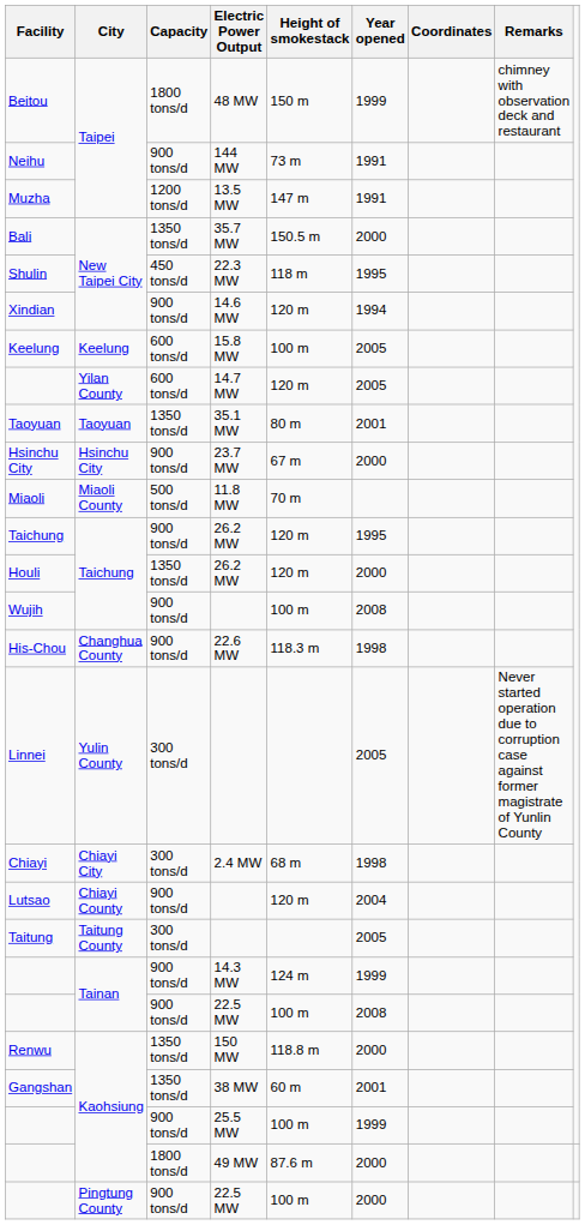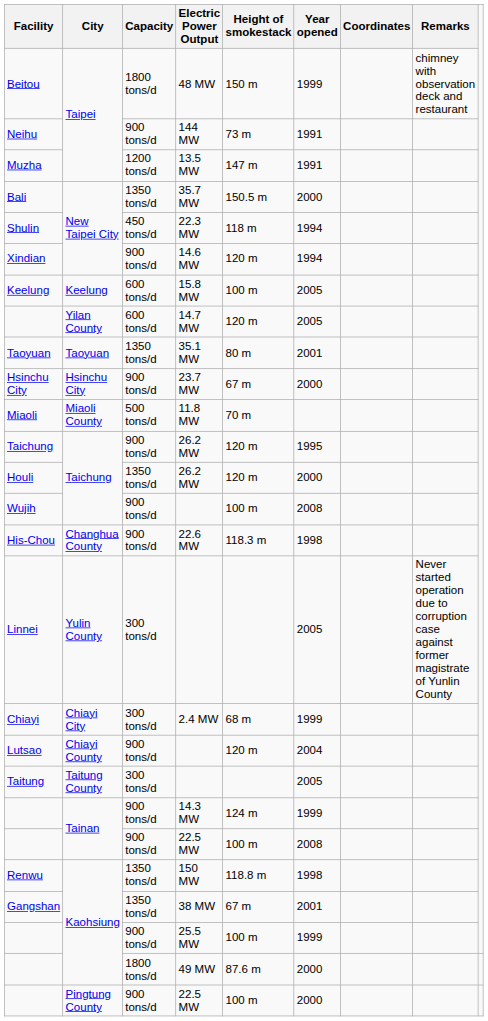 <table class="wikitable sortable">
 <tr>
 <th>Facility</th>
 <th>City</th>
 <th>Capacity</th>
 <th>Electric Power Output</th>
 <th>Height of smokestack</th>
 <th>Year opened</th>
 <th>Coordinates</th>
 <th>Remarks</th>
 </tr>
 <tr>
 <td><a href='#'>Beitou</a></td>
 <td rowspan="3"><a href='#'>Taipei</a></td>
 <td>1800 tons/d</td>
 <td>48 MW</td>
 <td>150 m</td>
 <td>1999</td>
 <td></td>
 <td>chimney with observation deck and restaurant</td>
 </tr>
 <tr>
 <td><a href='#'>Neihu</a></td>
 <td>900 tons/d</td>
 <td>144 MW</td>
 <td>73 m</td>
 <td>1991</td>
 <td></td>
 <td></td>
 </tr>
 <tr>
 <td><a href='#'>Muzha</a></td>
 <td>1200 tons/d</td>
 <td>13.5 MW</td>
 <td>147 m</td>
 <td>1991</td>
 <td></td>
 <td></td>
 </tr>
 <tr>
 <td><a href='#'>Bali</a></td>
 <td rowspan="3"><a href='#'>New Taipei City</a></td>
 <td>1350 tons/d</td>
 <td>35.7 MW</td>
 <td>150.5 m</td>
 <td>2000</td>
 <td></td>
 <td></td>
 </tr>
 <tr>
 <td><a href='#'>Shulin</a></td>
 <td>450 tons/d</td>
 <td>22.3 MW</td>
 <td>118 m</td>
-<td>1995</td>
+<td>1994</td>
 <td></td>
 <td></td>
 </tr>
 <tr>
 <td><a href='#'>Xindian</a></td>
 <td>900 tons/d</td>
 <td>14.6 MW</td>
 <td>120 m</td>
 <td>1994</td>
 <td></td>
 <td></td>
 </tr>
 <tr>
 <td><a href='#'>Keelung</a></td>
 <td><a href='#'>Keelung</a></td>
 <td>600 tons/d</td>
 <td>15.8 MW</td>
 <td>100 m</td>
 <td>2005</td>
 <td></td>
 <td></td>
 </tr>
 <tr>
 <td></td>
 <td><a href='#'>Yilan County</a></td>
 <td>600 tons/d</td>
 <td>14.7 MW</td>
 <td>120 m</td>
 <td>2005</td>
 <td></td>
 <td></td>
 </tr>
 <tr>
 <td><a href='#'>Taoyuan</a></td>
 <td><a href='#'>Taoyuan</a></td>
 <td>1350 tons/d</td>
 <td>35.1 MW</td>
 <td>80 m</td>
 <td>2001</td>
 <td></td>
 <td></td>
 </tr>
 <tr>
 <td><a href='#'>Hsinchu City</a></td>
 <td><a href='#'>Hsinchu City</a></td>
 <td>900 tons/d</td>
 <td>23.7 MW</td>
 <td>67 m</td>
 <td>2000</td>
 <td></td>
 <td></td>
 </tr>
 <tr>
 <td><a href='#'>Miaoli</a></td>
 <td><a href='#'>Miaoli County</a></td>
 <td>500 tons/d</td>
 <td>11.8 MW</td>
 <td>70 m</td>
 <td></td>
 <td></td>
 <td></td>
 </tr>
 <tr>
 <td><a href='#'>Taichung</a></td>
 <td rowspan="3"><a href='#'>Taichung</a></td>
 <td>900 tons/d</td>
 <td>26.2 MW</td>
 <td>120 m</td>
 <td>1995</td>
 <td></td>
 <td></td>
 </tr>
 <tr>
 <td><a href='#'>Houli</a></td>
 <td>1350 tons/d</td>
 <td>26.2 MW</td>
 <td>120 m</td>
 <td>2000</td>
 <td></td>
 <td></td>
 </tr>
 <tr>
 <td><a href='#'>Wujih</a></td>
 <td>900 tons/d</td>
 <td></td>
 <td>100 m</td>
 <td>2008</td>
 <td></td>
 <td></td>
 </tr>
 <tr>
 <td><a href='#'>His-Chou</a></td>
 <td><a href='#'>Changhua County</a></td>
 <td>900 tons/d</td>
 <td>22.6 MW</td>
 <td>118.3 m</td>
 <td>1998</td>
 <td></td>
 <td></td>
 </tr>
 <tr>
 <td><a href='#'>Linnei</a></td>
 <td><a href='#'>Yulin County</a></td>
 <td>300 tons/d</td>
 <td></td>
 <td></td>
 <td>2005</td>
 <td></td>
 <td>Never started operation due to corruption case against former magistrate of Yunlin County</td>
 </tr>
 <tr>
 <td><a href='#'>Chiayi</a></td>
 <td><a href='#'>Chiayi City</a></td>
 <td>300 tons/d</td>
 <td>2.4 MW</td>
 <td>68 m</td>
-<td>1998</td>
+<td>1999</td>
 <td></td>
 <td></td>
 </tr>
 <tr>
 <td><a href='#'>Lutsao</a></td>
 <td><a href='#'>Chiayi County</a></td>
 <td>900 tons/d</td>
 <td></td>
 <td>120 m</td>
 <td>2004</td>
 <td></td>
 <td></td>
 </tr>
 <tr>
 <td><a href='#'>Taitung</a></td>
 <td><a href='#'>Taitung County</a></td>
 <td>300 tons/d</td>
 <td></td>
 <td></td>
 <td>2005</td>
 <td></td>
 <td></td>
 </tr>
 <tr>
 <td></td>
 <td rowspan="2"><a href='#'>Tainan</a></td>
 <td>900 tons/d</td>
 <td>14.3 MW</td>
 <td>124 m</td>
 <td>1999</td>
 <td></td>
 <td></td>
 </tr>
 <tr>
 <td></td>
 <td>900 tons/d</td>
 <td>22.5 MW</td>
 <td>100 m</td>
 <td>2008</td>
 <td></td>
 <td></td>
 </tr>
 <tr>
 <td><a href='#'>Renwu</a></td>
 <td rowspan="4"><a href='#'>Kaohsiung</a></td>
 <td>1350 tons/d</td>
 <td>150 MW</td>
 <td>118.8 m</td>
-<td>2000</td>
+<td>1998</td>
 <td></td>
 <td></td>
 </tr>
 <tr>
 <td><a href='#'>Gangshan</a></td>
 <td>1350 tons/d</td>
 <td>38 MW</td>
-<td>60 m</td>
+<td>67 m</td>
 <td>2001</td>
 <td></td>
 <td></td>
 </tr>
 <tr>
 <td></td>
 <td>900 tons/d</td>
 <td>25.5 MW</td>
 <td>100 m</td>
 <td>1999</td>
 <td></td>
 <td></td>
 </tr>
 <tr>
 <td></td>
 <td>1800 tons/d</td>
 <td>49 MW</td>
 <td>87.6 m</td>
 <td>2000</td>
 <td></td>
 <td></td>
 <td></td>
 </tr>
 <tr>
 <td></td>
 <td><a href='#'>Pingtung County</a></td>
 <td>900 tons/d</td>
 <td>22.5 MW</td>
 <td>100 m</td>
 <td>2000</td>
 <td></td>
 <td></td>
 <td></td>
 </tr>
 </table>
